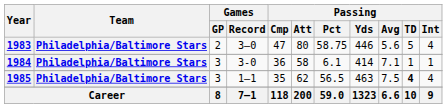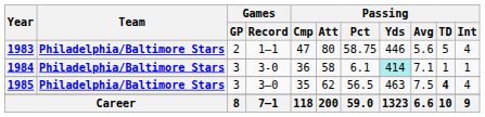 <table class="wikitable" style="text-align:center">
 <tr>
 <th rowspan="2">Year</th>
 <th rowspan="2">Team</th>
 <th colspan="2">Games</th>
 <th colspan="7">Passing</th>
 </tr>
 <tr>
 <th>GP</th>
 <th>Record</th>
 <th>Cmp</th>
 <th>Att</th>
 <th>Pct</th>
 <th>Yds</th>
 <th>Avg</th>
 <th>TD</th>
 <th>Int</th>
 </tr>
 <tr>
 <th><a href='#'>1983</a></th>
 <th><a href='#'>Philadelphia/Baltimore Stars</a></th>
 <td>2</td>
-<td>3–0</td>
+<td>1–1</td>
 <td>47</td>
 <td>80</td>
 <td>58.75</td>
 <td>446</td>
 <td>5.6</td>
 <td>5</td>
 <td>4</td>
 </tr>
 <tr>
 </tr>
 <tr>
 <th><a href='#'>1984</a></th>
 <th><a href='#'>Philadelphia/Baltimore Stars</a></th>
 <td>3</td>
 <td>3-0</td>
 <td>36</td>
 <td>58</td>
 <td>6.1</td>
-<td>414</td>
+<td style="background: paleturquoise;">414</td>
 <td>7.1</td>
 <td>1</td>
 <td>1</td>
 </tr>
 <tr>
 </tr>
 <tr>
 </tr>
 <tr>
 <th><a href='#'>1985</a></th>
 <th><a href='#'>Philadelphia/Baltimore Stars</a></th>
 <td>3</td>
-<td>1–1</td>
+<td>3–0</td>
 <td>35</td>
 <td>62</td>
 <td>56.5</td>
 <td>463</td>
 <td>7.5</td>
 <td><strong>4</strong></td>
 <td>4</td>
 </tr>
 <tr>
 </tr>
 <tr>
 </tr>
 <tr>
 <th colspan="2">Career</th>
 <th>8</th>
 <th>7–1</th>
 <th>118</th>
 <th>200</th>
 <th>59.0</th>
 <th>1323</th>
 <th>6.6</th>
 <th>10</th>
 <th>9</th>
 </tr>
 </table>
